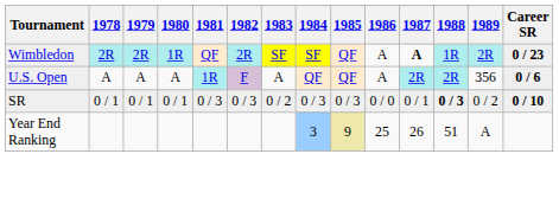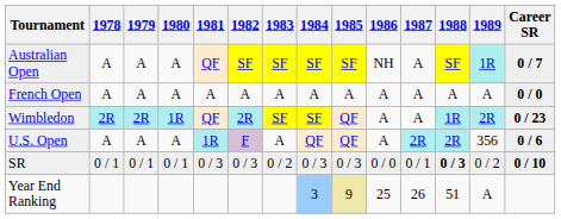 <table class="wikitable" style=font-size:97%>
 <tr bgcolor="#efefef">
 <th>Tournament</th>
 <th><a href='#'>1978</a></th>
 <th><a href='#'>1979</a></th>
 <th><a href='#'>1980</a></th>
 <th><a href='#'>1981</a></th>
 <th><a href='#'>1982</a></th>
 <th><a href='#'>1983</a></th>
 <th><a href='#'>1984</a></th>
 <th><a href='#'>1985</a></th>
 <th><a href='#'>1986</a></th>
 <th><a href='#'>1987</a></th>
 <th><a href='#'>1988</a></th>
 <th><a href='#'>1989</a></th>
 <th>Career SR</th>
 </tr>
 <tr>
+<td style="background:#EFEFEF;"><a href='#'>Australian Open</a></td>
+<td align="center">A</td>
+<td align="center">A</td>
+<td align="center">A</td>
+<td align="center" style="background:#ffebcd;"><a href='#'>QF</a></td>
+<td align="center" style="background:yellow;"><a href='#'>SF</a></td>
+<td align="center" style="background:yellow;"><a href='#'>SF</a></td>
+<td align="center" style="background:yellow;"><a href='#'>SF</a></td>
+<td align="center" style="background:yellow;"><a href='#'>SF</a></td>
+<td align="center">NH</td>
+<td align="center">A</td>
+<td align="center" style="background:yellow;"><a href='#'>SF</a></td>
+<td align="center" style="background:#afeeee;"><a href='#'>1R</a></td>
+<td align="center" style="background:#EFEFEF;"><strong>0 / 7</strong></td>
+</tr>
+<tr>
+<td style="background:#EFEFEF;"><a href='#'>French Open</a></td>
+<td align="center">A</td>
+<td align="center">A</td>
+<td align="center">A</td>
+<td align="center">A</td>
+<td align="center">A</td>
+<td align="center">A</td>
+<td align="center">A</td>
+<td align="center">A</td>
+<td align="center">A</td>
+<td align="center">A</td>
+<td align="center">A</td>
+<td align="center">A</td>
+<td align="center" style="background:#EFEFEF;"><strong>0 / 0</strong></td>
+</tr>
+<tr>
 <td style="background:#EFEFEF;"><a href='#'>Wimbledon</a></td>
 <td align="center" style="background:#afeeee;"><a href='#'>2R</a></td>
 <td align="center" style="background:#afeeee;"><a href='#'>2R</a></td>
 <td align="center" style="background:#afeeee;"><a href='#'>1R</a></td>
 <td align="center" style="background:#ffebcd;"><a href='#'>QF</a></td>
 <td align="center" style="background:#afeeee;"><a href='#'>2R</a></td>
 <td align="center" style="background:yellow;"><a href='#'>SF</a></td>
 <td align="center" style="background:yellow;"><a href='#'>SF</a></td>
 <td align="center" style="background:#ffebcd;"><a href='#'>QF</a></td>
 <td align="center">A</td>
-<td align="center"><strong>A</strong></td>
+<td align="center">A</td>
 <td align="center" style="background:#afeeee;"><a href='#'>1R</a></td>
 <td align="center" style="background:#afeeee;"><a href='#'>2R</a></td>
 <td align="center" style="background:#EFEFEF;"><strong>0 / 23</strong></td>
 </tr>
 <tr>
 <td style="background:#EFEFEF;"><a href='#'>U.S. Open</a></td>
 <td align="center">A</td>
 <td align="center">A</td>
 <td align="center">A</td>
 <td align="center" style="background:#afeeee;"><a href='#'>1R</a></td>
 <td align="center" style="background:#D8BFD8;"><a href='#'>F</a></td>
 <td align="center">A</td>
 <td align="center" style="background:#ffebcd;"><a href='#'>QF</a></td>
 <td align="center" style="background:#ffebcd;"><a href='#'>QF</a></td>
 <td align="center">A</td>
 <td align="center" style="background:#afeeee;"><a href='#'>2R</a></td>
 <td align="center" style="background:#afeeee;"><a href='#'>2R</a></td>
 <td align="center">356</td>
 <td align="center" style="background:#EFEFEF;"><strong>0 / 6</strong></td>
 </tr>
 <tr>
 <td style="background:#EFEFEF;">SR</td>
 <td align="center" style="background:#EFEFEF;">0 / 1</td>
 <td align="center" style="background:#EFEFEF;">0 / 1</td>
 <td align="center" style="background:#EFEFEF;">0 / 1</td>
 <td align="center" style="background:#EFEFEF;">0 / 3</td>
 <td align="center" style="background:#EFEFEF;">0 / 3</td>
 <td align="center" style="background:#EFEFEF;">0 / 2</td>
 <td align="center" style="background:#EFEFEF;">0 / 3</td>
 <td align="center" style="background:#EFEFEF;">0 / 3</td>
 <td align="center" style="background:#EFEFEF;">0 / 0</td>
 <td align="center" style="background:#EFEFEF;">0 / 1</td>
 <td align="center" style="background:#EFEFEF;"><strong>0 / 3</strong></td>
 <td align="center" style="background:#EFEFEF;">0 / 2</td>
 <td align="center" style="background:#EFEFEF;"><strong>0 / 10</strong></td>
 </tr>
 <tr>
 <td align=left>Year End Ranking</td>
 <td align="center"></td>
 <td align="center"></td>
 <td align="center"></td>
 <td align="center"></td>
 <td align="center"></td>
 <td align="center"></td>
 <td align="center" bgcolor=99ccff>3</td>
 <td align="center" bgcolor=EEE8AA>9</td>
 <td align="center">25</td>
 <td align="center">26</td>
 <td align="center">51</td>
 <td align="center">A</td>
 </tr>
 </table>
